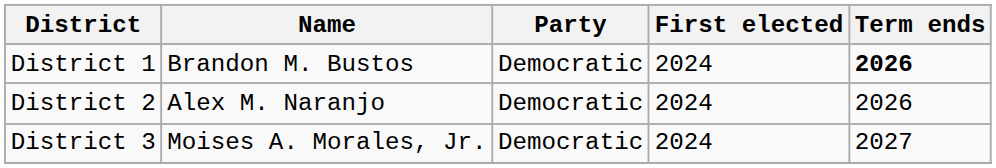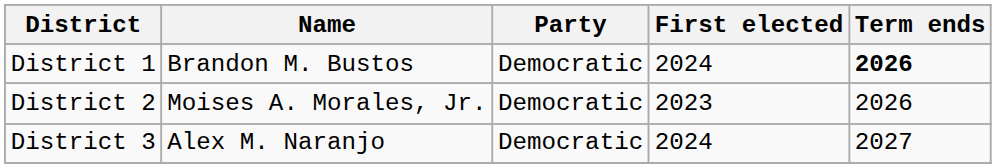 <table class="wikitable sortable">
 <tr>
 <th>District</th>
 <th>Name</th>
 <th>Party</th>
 <th>First elected</th>
 <th>Term ends</th>
 </tr>
 <tr>
 <td>District 1</td>
 <td>Brandon M. Bustos</td>
 <td>Democratic</td>
 <td>2024</td>
 <td><strong>2026</strong></td>
 </tr>
 <tr>
 <td>District 2</td>
-<td>Alex M. Naranjo</td>
+<td>Moises A. Morales, Jr.</td>
 <td>Democratic</td>
-<td>2024</td>
+<td>2023</td>
 <td>2026</td>
 </tr>
 <tr>
 <td>District 3</td>
-<td>Moises A. Morales, Jr.</td>
+<td>Alex M. Naranjo</td>
 <td>Democratic</td>
 <td>2024</td>
 <td>2027</td>
 </tr>
 <tr>
 </tr>
 </table>
